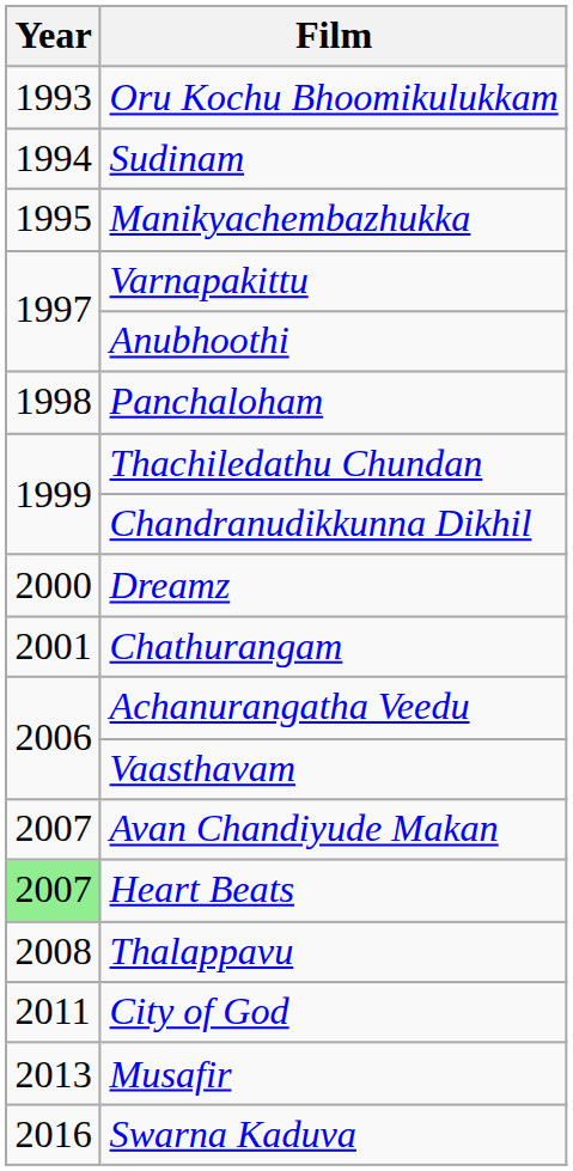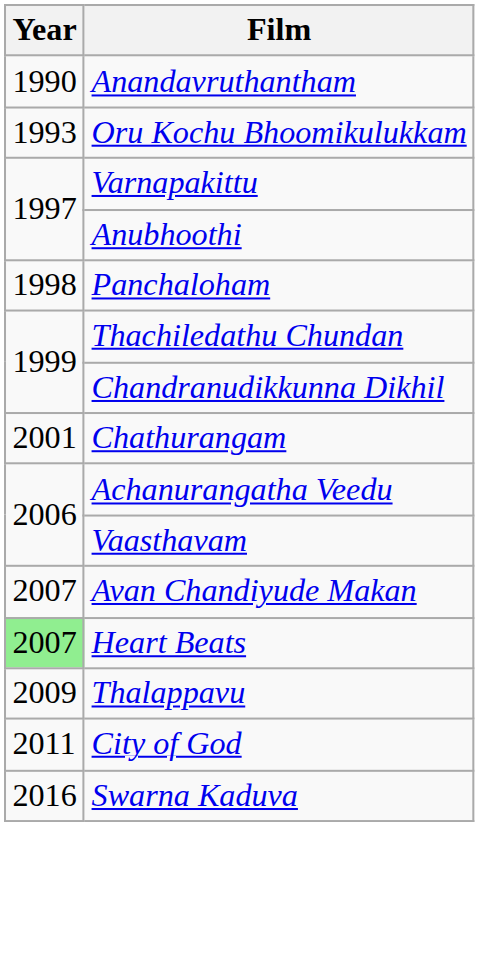 <table class="wikitable">
 <tr>
 <th>Year</th>
 <th>Film</th>
 </tr>
 <tr>
+<td>1990</td>
+<td><em><a href='#'>Anandavruthantham</a></em></td>
+</tr>
+<tr>
 <td>1993</td>
 <td><em><a href='#'>Oru Kochu Bhoomikulukkam</a></em></td>
-</tr>
-<tr>
-<td>1994</td>
-<td><em><a href='#'>Sudinam</a></em></td>
-</tr>
-<tr>
-<td>1995</td>
-<td><em><a href='#'>Manikyachembazhukka</a></em></td>
 </tr>
 <tr>
 <td rowspan=2>1997</td>
 <td><em><a href='#'>Varnapakittu</a></em></td>
 </tr>
 <tr>
 <td><em><a href='#'>Anubhoothi</a></em></td>
 </tr>
 <tr>
 <td>1998</td>
 <td><em><a href='#'>Panchaloham</a></em></td>
 </tr>
 <tr>
 <td rowspan=2>1999</td>
 <td><em><a href='#'>Thachiledathu Chundan</a></em></td>
 </tr>
 <tr>
 <td><em><a href='#'>Chandranudikkunna Dikhil</a></em></td>
-</tr>
-<tr>
-<td>2000</td>
-<td><em><a href='#'>Dreamz</a></em></td>
 </tr>
 <tr>
 <td>2001</td>
 <td><em><a href='#'>Chathurangam</a></em></td>
 </tr>
 <tr>
 <td rowspan=2>2006</td>
 <td><em><a href='#'>Achanurangatha Veedu</a></em></td>
 </tr>
 <tr>
 <td><em><a href='#'>Vaasthavam</a></em></td>
 </tr>
 <tr>
 <td>2007</td>
 <td><em><a href='#'>Avan Chandiyude Makan</a></em></td>
 </tr>
 <tr>
 <td style="background: lightgreen;">2007</td>
 <td><em><a href='#'>Heart Beats</a></em></td>
 </tr>
 <tr>
-<td>2008</td>
+<td>2009</td>
 <td><em><a href='#'>Thalappavu</a></em></td>
 </tr>
 <tr>
 <td>2011</td>
 <td><em><a href='#'>City of God</a></em></td>
 </tr>
 <tr>
-<td>2013</td>
-<td><em><a href='#'>Musafir</a></em></td>
-</tr>
-<tr>
 <td>2016</td>
 <td><em><a href='#'>Swarna Kaduva</a></em></td>
 </tr>
 </table>
